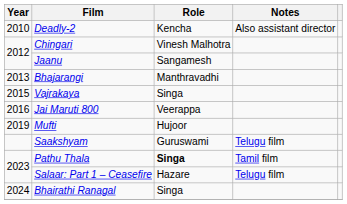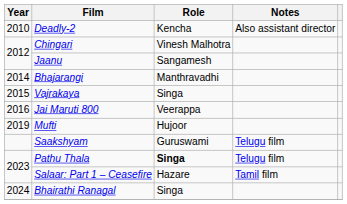 <table class="wikitable sortable plainrowheaders">
 <tr>
 <th scope="col">Year</th>
 <th scope="col">Film</th>
 <th scope="col">Role</th>
 <th scope="col" class="unsortable">Notes</th>
 <th scope="col" class="unsortable"></th>
 </tr>
 <tr>
 <td>2010</td>
 <td><em><a href='#'>Deadly-2</a></em></td>
 <td>Kencha</td>
 <td>Also assistant director</td>
 <td></td>
 </tr>
 <tr>
 <td rowspan="2">2012</td>
 <td><em><a href='#'>Chingari</a></em></td>
 <td>Vinesh Malhotra</td>
 <td></td>
 <td></td>
 </tr>
 <tr>
 <td><em><a href='#'>Jaanu</a></em></td>
 <td>Sangamesh</td>
 <td></td>
 <td></td>
 </tr>
 <tr>
-<td>2013</td>
+<td>2014</td>
 <td><em><a href='#'>Bhajarangi</a></em></td>
 <td>Manthravadhi</td>
 <td></td>
 <td></td>
 </tr>
 <tr>
 <td>2015</td>
 <td><em><a href='#'>Vajrakaya</a></em></td>
 <td>Singa</td>
 <td></td>
 </tr>
 <tr>
 <td>2016</td>
 <td><em><a href='#'>Jai Maruti 800</a></em></td>
 <td>Veerappa</td>
 <td></td>
 <td></td>
 </tr>
 <tr>
 <td>2019</td>
 <td><em><a href='#'>Mufti</a></em></td>
 <td>Hujoor</td>
 <td></td>
 <td></td>
 </tr>
 <tr>
 <td></td>
 <td><em><a href='#'>Saakshyam</a></em></td>
 <td>Guruswami</td>
 <td><a href='#'>Telugu</a> film</td>
 <td></td>
 </tr>
 <tr>
 <td rowspan="2">2023</td>
 <td><em><a href='#'>Pathu Thala</a></em></td>
 <td><strong>Singa</strong></td>
-<td><a href='#'>Tamil</a> film</td>
+<td><a href='#'>Telugu</a> film</td>
 <td></td>
 </tr>
 <tr>
 <td><em><a href='#'>Salaar: Part 1 – Ceasefire</a></em></td>
 <td>Hazare</td>
-<td><a href='#'>Telugu</a> film</td>
+<td><a href='#'>Tamil</a> film</td>
 <td></td>
 </tr>
 <tr>
 <td>2024</td>
 <td><em><a href='#'>Bhairathi Ranagal</a></em></td>
 <td>Singa</td>
 <td></td>
 <td></td>
 </tr>
 <tr>
 </tr>
 </table>
